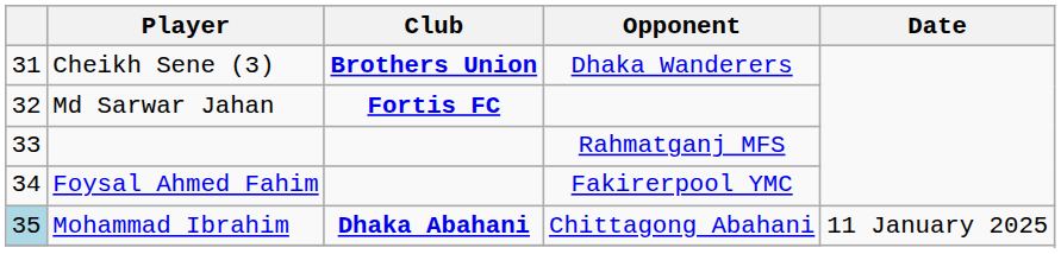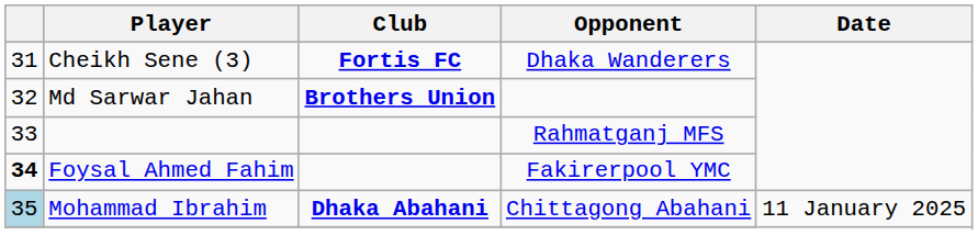 <table class="wikitable" style="text-align:center">
 <tr>
 <th></th>
 <th>Player</th>
 <th>Club</th>
 <th>Opponent</th>
 <th>Date</th>
 </tr>
 <tr>
 <td>31</td>
 <td align="left"> Cheikh Sene (3)</td>
-<td><strong><a href='#'>Brothers Union</a></strong></td>
+<td><strong><a href='#'>Fortis FC</a></strong></td>
 <td><a href='#'>Dhaka Wanderers</a></td>
 <td rowspan="4"></td>
 </tr>
 <tr>
 <td>32</td>
 <td align="left"> Md Sarwar Jahan</td>
-<td><strong><a href='#'>Fortis FC</a></strong></td>
+<td><strong><a href='#'>Brothers Union</a></strong></td>
 <td></td>
 </tr>
 <tr>
 <td>33</td>
 <td align="left"></td>
 <td></td>
 <td><a href='#'>Rahmatganj MFS</a></td>
 </tr>
 <tr>
-<td>34</td>
+<td><strong>34</strong></td>
 <td align="left"> <a href='#'>Foysal Ahmed Fahim</a></td>
 <td></td>
 <td><a href='#'>Fakirerpool YMC</a></td>
 </tr>
 <tr>
 <td style="background: lightblue;">35</td>
 <td align="left"> <a href='#'>Mohammad Ibrahim</a></td>
 <td><strong><a href='#'>Dhaka Abahani</a></strong></td>
 <td><a href='#'>Chittagong Abahani</a></td>
 <td rowspan="3">11 January 2025</td>
 </tr>
 <tr>
 </tr>
 </table>
